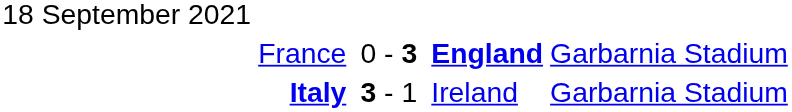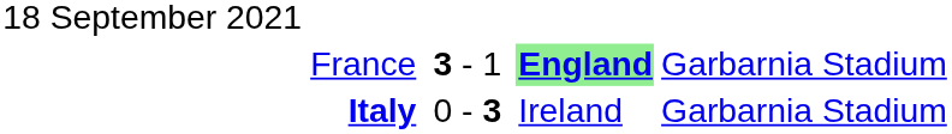 <table>
 <tr>
 <td>18 September 2021</td>
 </tr>
 <tr>
 <td></td>
 <td align=right><a href='#'>France</a></td>
 <td></td>
-<td>0 - <strong>3</strong></td>
+<td><strong>3</strong> - 1</td>
 <td></td>
-<td><strong><a href='#'>England</a></strong></td>
+<td style="background: lightgreen;"><strong><a href='#'>England</a></strong></td>
 <td><a href='#'>Garbarnia Stadium</a></td>
 </tr>
 <tr>
 <td></td>
 <td align=right><strong><a href='#'>Italy</a></strong></td>
 <td></td>
-<td><strong>3</strong> - 1</td>
+<td>0 - <strong>3</strong></td>
 <td></td>
 <td><a href='#'>Ireland</a></td>
 <td><a href='#'>Garbarnia Stadium</a></td>
 </tr>
 </table>
